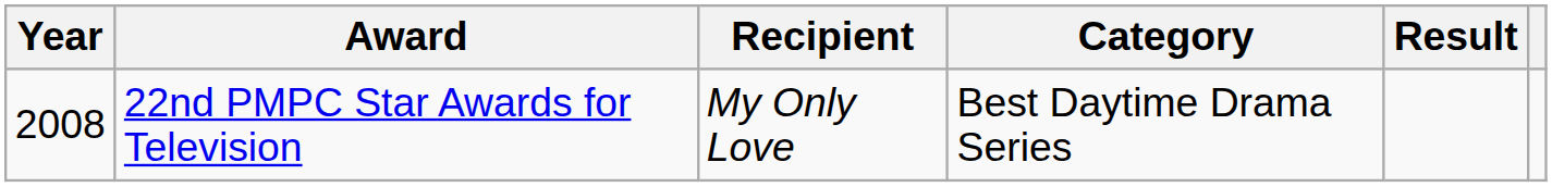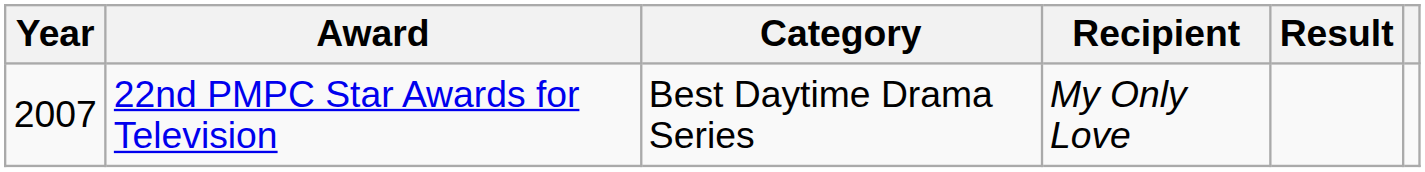 <table class="wikitable">
 <tr>
 <th>Year</th>
 <th>Award</th>
+<th>Category</th>
 <th>Recipient</th>
-<th>Category</th>
 <th>Result</th>
 <th></th>
 </tr>
 <tr>
-<td>2008</td>
+<td>2007</td>
 <td><a href='#'>22nd PMPC Star Awards for Television</a></td>
+<td>Best Daytime Drama Series</td>
 <td><em>My Only Love</em></td>
-<td>Best Daytime Drama Series</td>
 <td></td>
 <td></td>
 </tr>
 </table>
